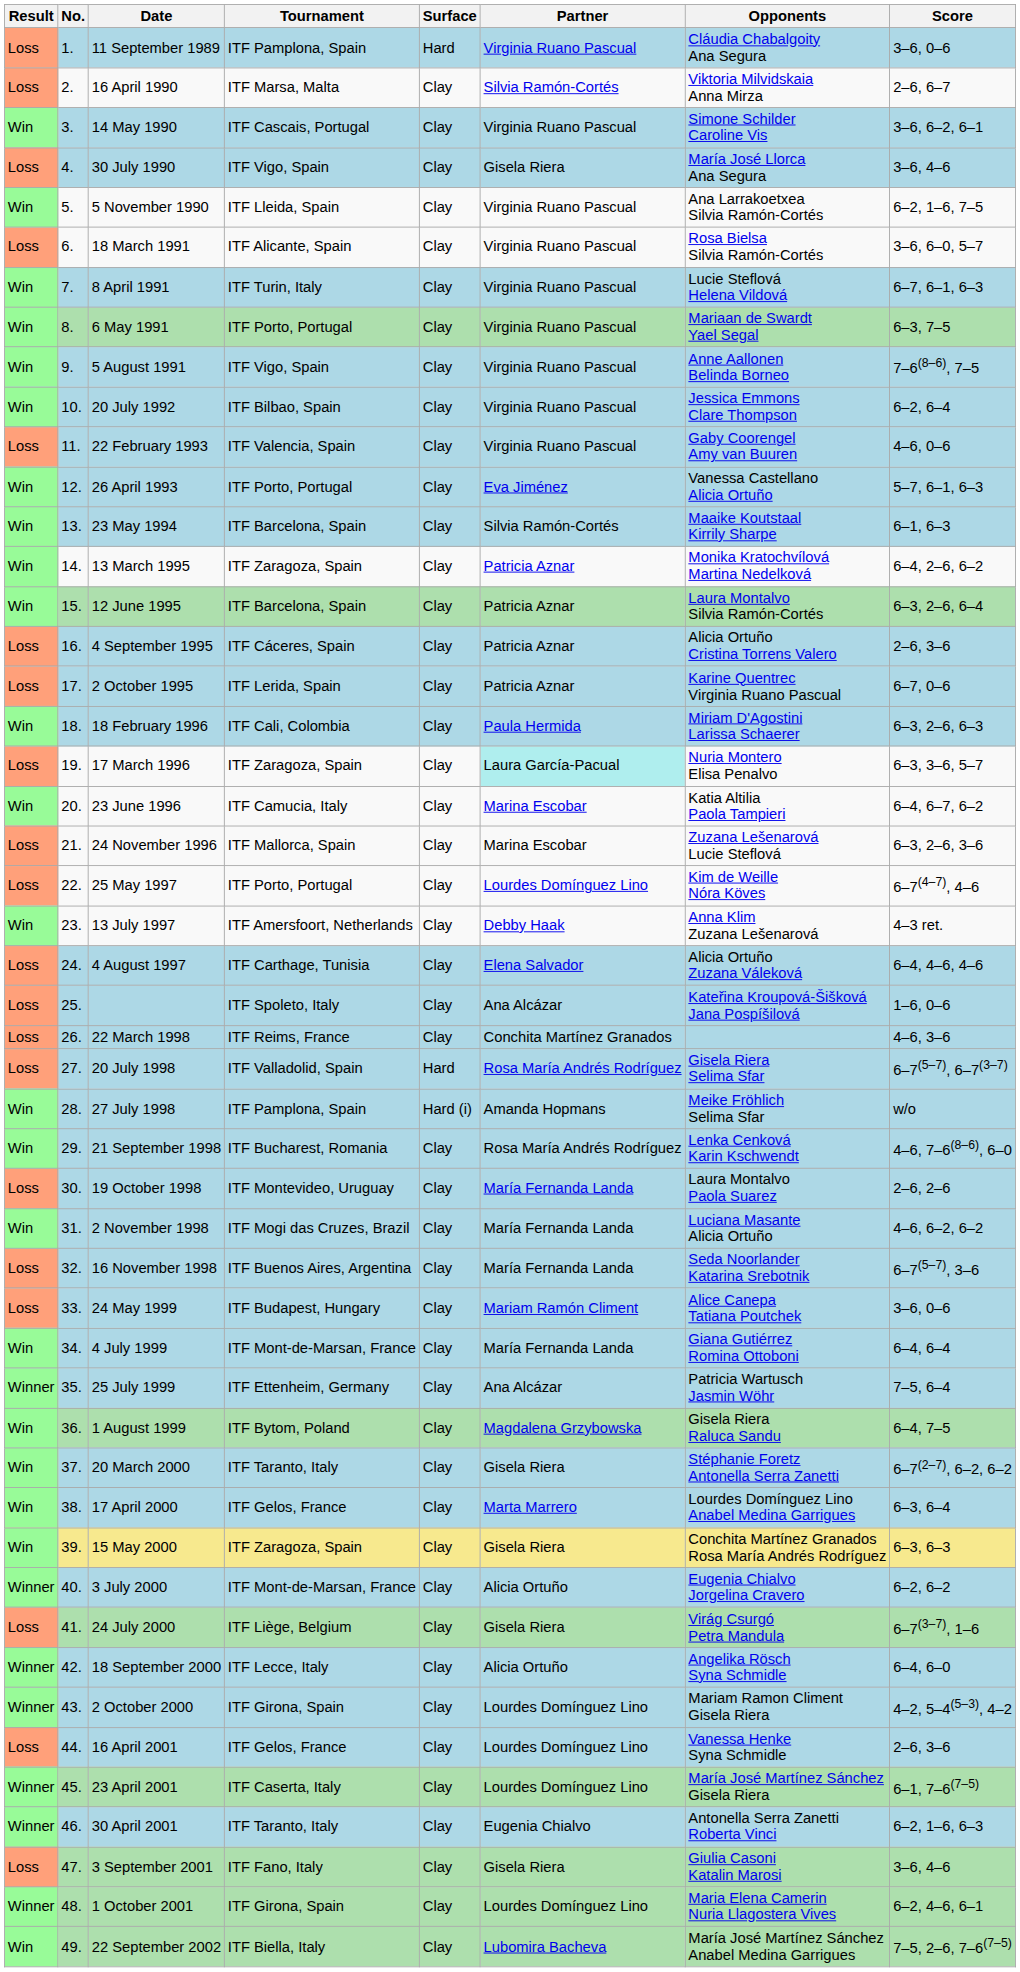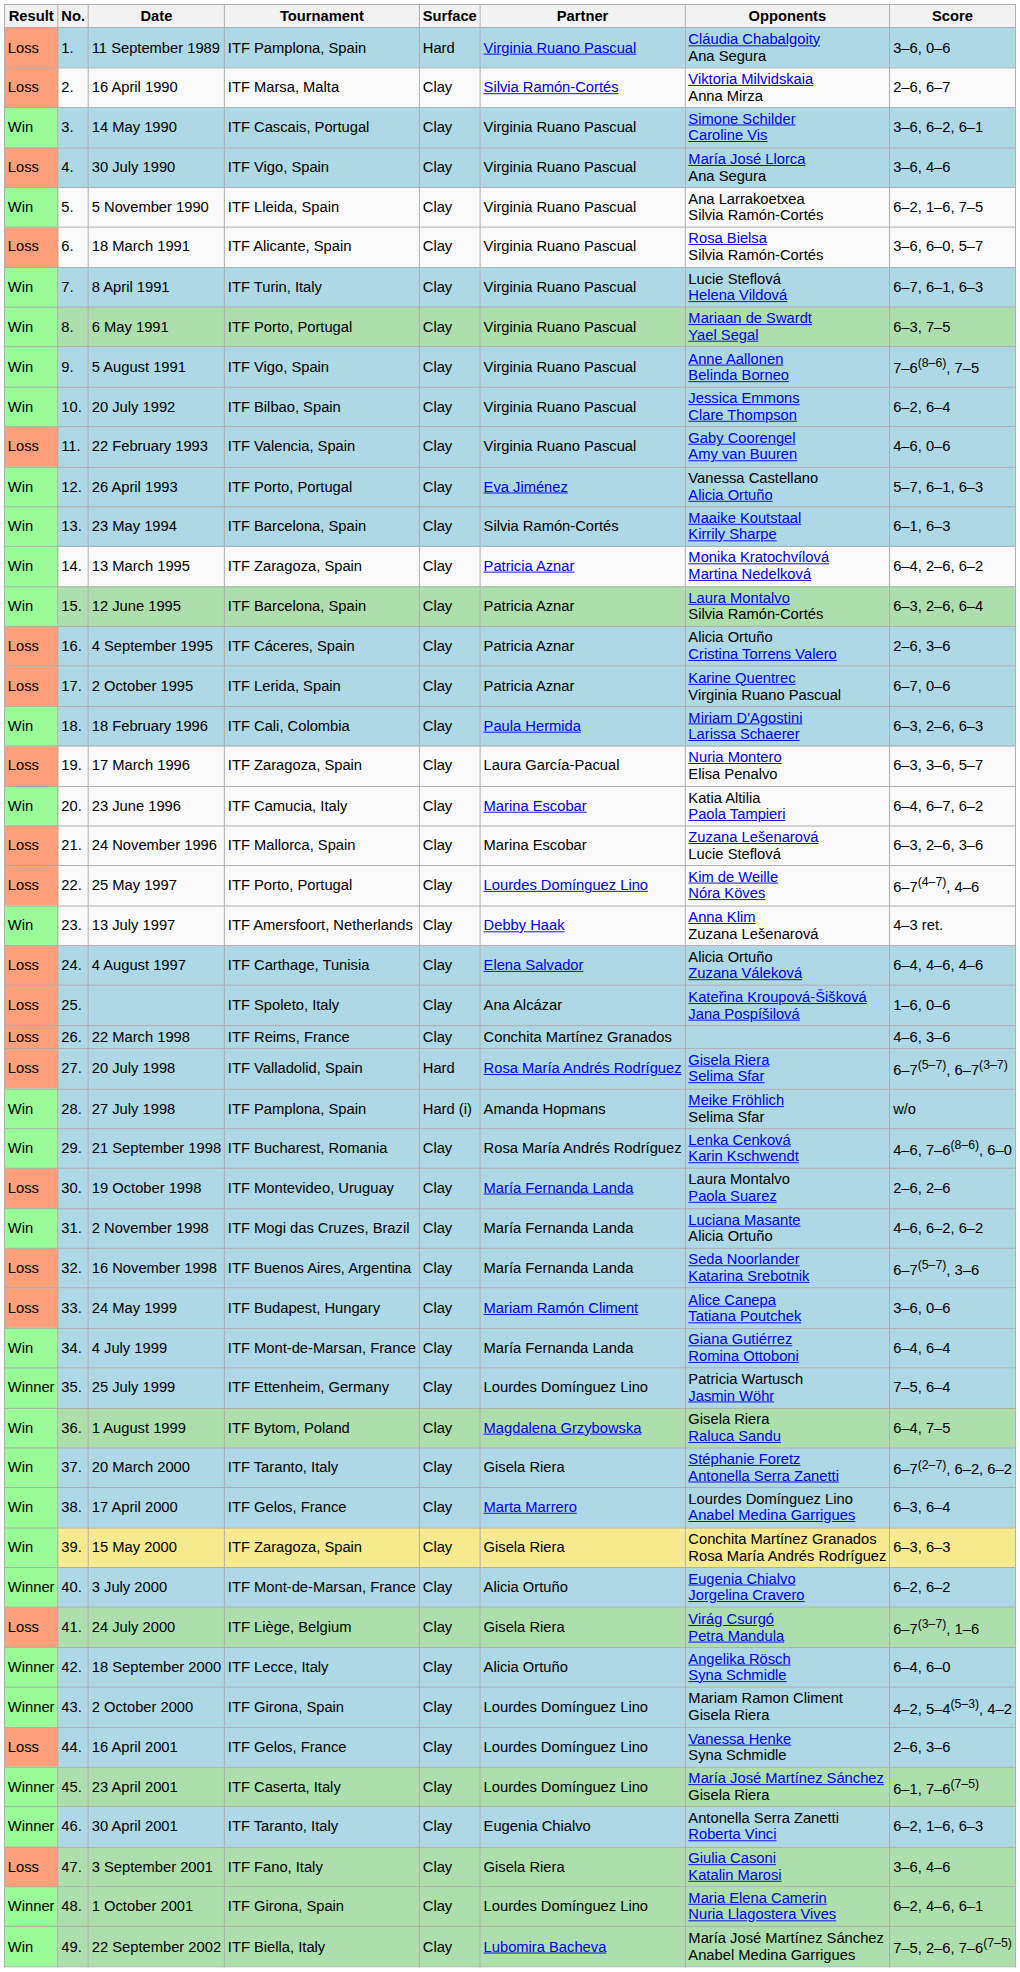 <table class="sortable wikitable">
 <tr>
 <th>Result</th>
 <th class="unsortable">No.</th>
 <th>Date</th>
 <th>Tournament</th>
 <th>Surface</th>
 <th>Partner</th>
 <th>Opponents</th>
 <th class="unsortable">Score</th>
 </tr>
 <tr bgcolor="lightblue">
 <td style="background:#ffa07a;">Loss</td>
 <td>1.</td>
 <td>11 September 1989</td>
 <td>ITF Pamplona, Spain</td>
 <td>Hard</td>
 <td> <a href='#'>Virginia Ruano Pascual</a></td>
 <td> <a href='#'>Cláudia Chabalgoity</a> <br>  Ana Segura</td>
 <td>3–6, 0–6</td>
 </tr>
 <tr>
 <td style="background:#ffa07a;">Loss</td>
 <td>2.</td>
 <td>16 April 1990</td>
 <td>ITF Marsa, Malta</td>
 <td>Clay</td>
 <td> <a href='#'>Silvia Ramón-Cortés</a></td>
 <td> <a href='#'>Viktoria Milvidskaia</a> <br>  Anna Mirza</td>
 <td>2–6, 6–7</td>
 </tr>
 <tr bgcolor="lightblue">
 <td style="background:#98fb98;">Win</td>
 <td>3.</td>
 <td>14 May 1990</td>
 <td>ITF Cascais, Portugal</td>
 <td>Clay</td>
 <td> Virginia Ruano Pascual</td>
 <td> <a href='#'>Simone Schilder</a> <br>  <a href='#'>Caroline Vis</a></td>
 <td>3–6, 6–2, 6–1</td>
 </tr>
 <tr bgcolor="lightblue">
 <td style="background:#ffa07a;">Loss</td>
 <td>4.</td>
 <td>30 July 1990</td>
 <td>ITF Vigo, Spain</td>
 <td>Clay</td>
-<td> Gisela Riera</td>
+<td> Virginia Ruano Pascual</td>
 <td> <a href='#'>María José Llorca</a> <br>  Ana Segura</td>
 <td>3–6, 4–6</td>
 </tr>
 <tr>
 <td style="background:#98fb98;">Win</td>
 <td>5.</td>
 <td>5 November 1990</td>
 <td>ITF Lleida, Spain</td>
 <td>Clay</td>
 <td> Virginia Ruano Pascual</td>
 <td> Ana Larrakoetxea <br>  Silvia Ramón-Cortés</td>
 <td>6–2, 1–6, 7–5</td>
 </tr>
 <tr>
 <td style="background:#ffa07a;">Loss</td>
 <td>6.</td>
 <td>18 March 1991</td>
 <td>ITF Alicante, Spain</td>
 <td>Clay</td>
 <td> Virginia Ruano Pascual</td>
 <td> <a href='#'>Rosa Bielsa</a> <br>  Silvia Ramón-Cortés</td>
 <td>3–6, 6–0, 5–7</td>
 </tr>
 <tr bgcolor="lightblue">
 <td style="background:#98fb98;">Win</td>
 <td>7.</td>
 <td>8 April 1991</td>
 <td>ITF Turin, Italy</td>
 <td>Clay</td>
 <td> Virginia Ruano Pascual</td>
 <td> Lucie Steflová <br>  <a href='#'>Helena Vildová</a></td>
 <td>6–7, 6–1, 6–3</td>
 </tr>
 <tr bgcolor="#ADDFAD">
 <td style="background:#98fb98;">Win</td>
 <td>8.</td>
 <td>6 May 1991</td>
 <td>ITF Porto, Portugal</td>
 <td>Clay</td>
 <td> Virginia Ruano Pascual</td>
 <td> <a href='#'>Mariaan de Swardt</a> <br>  <a href='#'>Yael Segal</a></td>
 <td>6–3, 7–5</td>
 </tr>
 <tr bgcolor="lightblue">
 <td style="background:#98fb98;">Win</td>
 <td>9.</td>
 <td>5 August 1991</td>
 <td>ITF Vigo, Spain</td>
 <td>Clay</td>
 <td> Virginia Ruano Pascual</td>
 <td> <a href='#'>Anne Aallonen</a> <br>  <a href='#'>Belinda Borneo</a></td>
 <td>7–6<sup>(8–6)</sup>, 7–5</td>
 </tr>
 <tr bgcolor="lightblue">
 <td style="background:#98fb98;">Win</td>
 <td>10.</td>
 <td>20 July 1992</td>
 <td>ITF Bilbao, Spain</td>
 <td>Clay</td>
 <td> Virginia Ruano Pascual</td>
 <td> <a href='#'>Jessica Emmons</a> <br>  <a href='#'>Clare Thompson</a></td>
 <td>6–2, 6–4</td>
 </tr>
 <tr bgcolor="lightblue">
 <td style="background:#ffa07a;">Loss</td>
 <td>11.</td>
 <td>22 February 1993</td>
 <td>ITF Valencia, Spain</td>
 <td>Clay</td>
 <td> Virginia Ruano Pascual</td>
 <td> <a href='#'>Gaby Coorengel</a> <br>  <a href='#'>Amy van Buuren</a></td>
 <td>4–6, 0–6</td>
 </tr>
 <tr bgcolor="lightblue">
 <td style="background:#98fb98;">Win</td>
 <td>12.</td>
 <td>26 April 1993</td>
 <td>ITF Porto, Portugal</td>
 <td>Clay</td>
 <td> <a href='#'>Eva Jiménez</a></td>
 <td> Vanessa Castellano <br>  <a href='#'>Alicia Ortuño</a></td>
 <td>5–7, 6–1, 6–3</td>
 </tr>
 <tr bgcolor="lightblue">
 <td style="background:#98fb98;">Win</td>
 <td>13.</td>
 <td>23 May 1994</td>
 <td>ITF Barcelona, Spain</td>
 <td>Clay</td>
 <td> Silvia Ramón-Cortés</td>
 <td> <a href='#'>Maaike Koutstaal</a> <br>  <a href='#'>Kirrily Sharpe</a></td>
 <td>6–1, 6–3</td>
 </tr>
 <tr>
 <td style="background:#98fb98;">Win</td>
 <td>14.</td>
 <td>13 March 1995</td>
 <td>ITF Zaragoza, Spain</td>
 <td>Clay</td>
 <td> <a href='#'>Patricia Aznar</a></td>
 <td> <a href='#'>Monika Kratochvílová</a> <br>  <a href='#'>Martina Nedelková</a></td>
 <td>6–4, 2–6, 6–2</td>
 </tr>
 <tr style="background:#addfad;">
 <td style="background:#98fb98;">Win</td>
 <td>15.</td>
 <td>12 June 1995</td>
 <td>ITF Barcelona, Spain</td>
 <td>Clay</td>
 <td> Patricia Aznar</td>
 <td> <a href='#'>Laura Montalvo</a> <br>  Silvia Ramón-Cortés</td>
 <td>6–3, 2–6, 6–4</td>
 </tr>
 <tr style="background:lightblue;">
 <td style="background:#ffa07a;">Loss</td>
 <td>16.</td>
 <td>4 September 1995</td>
 <td>ITF Cáceres, Spain</td>
 <td>Clay</td>
 <td> Patricia Aznar</td>
 <td> Alicia Ortuño <br>  <a href='#'>Cristina Torrens Valero</a></td>
 <td>2–6, 3–6</td>
 </tr>
 <tr style="background:lightblue;">
 <td style="background:#ffa07a;">Loss</td>
 <td>17.</td>
 <td>2 October 1995</td>
 <td>ITF Lerida, Spain</td>
 <td>Clay</td>
 <td> Patricia Aznar</td>
 <td> <a href='#'>Karine Quentrec</a> <br>  Virginia Ruano Pascual</td>
 <td>6–7, 0–6</td>
 </tr>
 <tr style="background:lightblue;">
 <td style="background:#98fb98;">Win</td>
 <td>18.</td>
 <td>18 February 1996</td>
 <td>ITF Cali, Colombia</td>
 <td>Clay</td>
 <td> <a href='#'>Paula Hermida</a></td>
 <td> <a href='#'>Miriam D'Agostini</a> <br>  <a href='#'>Larissa Schaerer</a></td>
 <td>6–3, 2–6, 6–3</td>
 </tr>
 <tr>
 <td style="background:#ffa07a;">Loss</td>
 <td>19.</td>
 <td>17 March 1996</td>
 <td>ITF Zaragoza, Spain</td>
 <td>Clay</td>
-<td style="background: paleturquoise;"> Laura García-Pacual</td>
+<td> Laura García-Pacual</td>
 <td> <a href='#'>Nuria Montero</a> <br>  Elisa Penalvo</td>
 <td>6–3, 3–6, 5–7</td>
 </tr>
 <tr>
 <td style="background:#98fb98;">Win</td>
 <td>20.</td>
 <td>23 June 1996</td>
 <td>ITF Camucia, Italy</td>
 <td>Clay</td>
 <td> <a href='#'>Marina Escobar</a></td>
 <td> Katia Altilia <br>  <a href='#'>Paola Tampieri</a></td>
 <td>6–4, 6–7, 6–2</td>
 </tr>
 <tr>
 <td style="background:#ffa07a;">Loss</td>
 <td>21.</td>
 <td>24 November 1996</td>
 <td>ITF Mallorca, Spain</td>
 <td>Clay</td>
 <td> Marina Escobar</td>
 <td> <a href='#'>Zuzana Lešenarová</a> <br>  Lucie Steflová</td>
 <td>6–3, 2–6, 3–6</td>
 </tr>
 <tr>
 <td style="background:#ffa07a;">Loss</td>
 <td>22.</td>
 <td>25 May 1997</td>
 <td>ITF Porto, Portugal</td>
 <td>Clay</td>
 <td> <a href='#'>Lourdes Domínguez Lino</a></td>
 <td> <a href='#'>Kim de Weille</a> <br>  <a href='#'>Nóra Köves</a></td>
 <td>6–7<sup>(4–7)</sup>, 4–6</td>
 </tr>
 <tr>
 <td style="background:#98fb98;">Win</td>
 <td>23.</td>
 <td>13 July 1997</td>
 <td>ITF Amersfoort, Netherlands</td>
 <td>Clay</td>
 <td> <a href='#'>Debby Haak</a></td>
 <td> <a href='#'>Anna Klim</a> <br>  Zuzana Lešenarová</td>
 <td>4–3 ret.</td>
 </tr>
 <tr style="background:lightblue;">
 <td style="background:#ffa07a;">Loss</td>
 <td>24.</td>
 <td>4 August 1997</td>
 <td>ITF Carthage, Tunisia</td>
 <td>Clay</td>
 <td> <a href='#'>Elena Salvador</a></td>
 <td> Alicia Ortuño <br>  <a href='#'>Zuzana Váleková</a></td>
 <td>6–4, 4–6, 4–6</td>
 </tr>
 <tr style="background:lightblue;">
 <td style="background:#ffa07a;">Loss</td>
 <td>25.</td>
 <td></td>
 <td>ITF Spoleto, Italy</td>
 <td>Clay</td>
 <td> Ana Alcázar</td>
 <td> <a href='#'>Kateřina Kroupová-Šišková</a> <br>  <a href='#'>Jana Pospíšilová</a></td>
 <td>1–6, 0–6</td>
 </tr>
 <tr style="background:lightblue;">
 <td style="background:#ffa07a;">Loss</td>
 <td>26.</td>
 <td>22 March 1998</td>
 <td>ITF Reims, France</td>
 <td>Clay</td>
 <td> Conchita Martínez Granados</td>
 <td></td>
 <td>4–6, 3–6</td>
 </tr>
 <tr style="background:lightblue;">
 <td style="background:#ffa07a;">Loss</td>
 <td>27.</td>
 <td>20 July 1998</td>
 <td>ITF Valladolid, Spain</td>
 <td>Hard</td>
 <td> <a href='#'>Rosa María Andrés Rodríguez</a></td>
 <td> <a href='#'>Gisela Riera</a> <br>  <a href='#'>Selima Sfar</a></td>
 <td>6–7<sup>(5–7)</sup>, 6–7<sup>(3–7)</sup></td>
 </tr>
 <tr style="background:lightblue;">
 <td style="background:#98fb98;">Win</td>
 <td>28.</td>
 <td>27 July 1998</td>
 <td>ITF Pamplona, Spain</td>
 <td>Hard (i)</td>
 <td> Amanda Hopmans</td>
 <td> <a href='#'>Meike Fröhlich</a> <br>  Selima Sfar</td>
 <td>w/o</td>
 </tr>
 <tr style="background:lightblue;">
 <td style="background:#98fb98;">Win</td>
 <td>29.</td>
 <td>21 September 1998</td>
 <td>ITF Bucharest, Romania</td>
 <td>Clay</td>
 <td> Rosa María Andrés Rodríguez</td>
 <td> <a href='#'>Lenka Cenková</a> <br>  <a href='#'>Karin Kschwendt</a></td>
 <td>4–6, 7–6<sup>(8–6)</sup>, 6–0</td>
 </tr>
 <tr style="background:lightblue;">
 <td style="background:#ffa07a;">Loss</td>
 <td>30.</td>
 <td>19 October 1998</td>
 <td>ITF Montevideo, Uruguay</td>
 <td>Clay</td>
 <td> <a href='#'>María Fernanda Landa</a></td>
 <td> Laura Montalvo <br>  <a href='#'>Paola Suarez</a></td>
 <td>2–6, 2–6</td>
 </tr>
 <tr style="background:lightblue;">
 <td style="background:#98fb98;">Win</td>
 <td>31.</td>
 <td>2 November 1998</td>
 <td>ITF Mogi das Cruzes, Brazil</td>
 <td>Clay</td>
 <td> María Fernanda Landa</td>
 <td> <a href='#'>Luciana Masante</a> <br>  Alicia Ortuño</td>
 <td>4–6, 6–2, 6–2</td>
 </tr>
 <tr style="background:lightblue;">
 <td style="background:#ffa07a;">Loss</td>
 <td>32.</td>
 <td>16 November 1998</td>
 <td>ITF Buenos Aires, Argentina</td>
 <td>Clay</td>
 <td> María Fernanda Landa</td>
 <td> <a href='#'>Seda Noorlander</a> <br>  <a href='#'>Katarina Srebotnik</a></td>
 <td>6–7<sup>(5–7)</sup>, 3–6</td>
 </tr>
 <tr bgcolor="lightblue">
 <td style="background:#ffa07a;">Loss</td>
 <td>33.</td>
 <td>24 May 1999</td>
 <td>ITF Budapest, Hungary</td>
 <td>Clay</td>
 <td> <a href='#'>Mariam Ramón Climent</a></td>
 <td> <a href='#'>Alice Canepa</a> <br>  <a href='#'>Tatiana Poutchek</a></td>
 <td>3–6, 0–6</td>
 </tr>
 <tr style="background:lightblue;">
 <td style="background:#98fb98;">Win</td>
 <td>34.</td>
 <td>4 July 1999</td>
 <td>ITF Mont-de-Marsan, France</td>
 <td>Clay</td>
 <td> María Fernanda Landa</td>
 <td> <a href='#'>Giana Gutiérrez</a> <br>  <a href='#'>Romina Ottoboni</a></td>
 <td>6–4, 6–4</td>
 </tr>
 <tr style="background:lightblue;">
 <td style="background:#98fb98;">Winner</td>
 <td>35.</td>
 <td>25 July 1999</td>
 <td>ITF Ettenheim, Germany</td>
 <td>Clay</td>
-<td> Ana Alcázar</td>
+<td> Lourdes Domínguez Lino</td>
 <td> Patricia Wartusch <br>  <a href='#'>Jasmin Wöhr</a></td>
 <td>7–5, 6–4</td>
 </tr>
 <tr bgcolor="#ADDFAD">
 <td style="background:#98fb98;">Win</td>
 <td>36.</td>
 <td>1 August 1999</td>
 <td>ITF Bytom, Poland</td>
 <td>Clay</td>
 <td> <a href='#'>Magdalena Grzybowska</a></td>
 <td> Gisela Riera <br>   <a href='#'>Raluca Sandu</a></td>
 <td>6–4, 7–5</td>
 </tr>
 <tr bgcolor="lightblue">
 <td style="background:#98fb98;">Win</td>
 <td>37.</td>
 <td>20 March 2000</td>
 <td>ITF Taranto, Italy</td>
 <td>Clay</td>
 <td> Gisela Riera</td>
 <td> <a href='#'>Stéphanie Foretz</a> <br>  <a href='#'>Antonella Serra Zanetti</a></td>
 <td>6–7<sup>(2–7)</sup>, 6–2, 6–2</td>
 </tr>
 <tr bgcolor="lightblue">
 <td style="background:#98fb98;">Win</td>
 <td>38.</td>
 <td>17 April 2000</td>
 <td>ITF Gelos, France</td>
 <td>Clay</td>
 <td> <a href='#'>Marta Marrero</a></td>
 <td> Lourdes Domínguez Lino <br>  <a href='#'>Anabel Medina Garrigues</a></td>
 <td>6–3, 6–4</td>
 </tr>
 <tr style="background:#f7e98e;">
 <td style="background:#98fb98;">Win</td>
 <td>39.</td>
 <td>15 May 2000</td>
 <td>ITF Zaragoza, Spain</td>
 <td>Clay</td>
 <td> Gisela Riera</td>
 <td> Conchita Martínez Granados <br>  Rosa María Andrés Rodríguez</td>
 <td>6–3, 6–3</td>
 </tr>
 <tr bgcolor=lightblue>
 <td style="background:#98fb98;">Winner</td>
 <td>40.</td>
 <td>3 July 2000</td>
 <td>ITF Mont-de-Marsan, France</td>
 <td>Clay</td>
 <td> Alicia Ortuño</td>
 <td> <a href='#'>Eugenia Chialvo</a> <br>  <a href='#'>Jorgelina Cravero</a></td>
 <td>6–2, 6–2</td>
 </tr>
 <tr bgcolor="#ADDFAD">
 <td style="background:#ffa07a;">Loss</td>
 <td>41.</td>
 <td>24 July 2000</td>
 <td>ITF Liège, Belgium</td>
 <td>Clay</td>
 <td> Gisela Riera</td>
 <td> <a href='#'>Virág Csurgó</a> <br>  <a href='#'>Petra Mandula</a></td>
 <td>6–7<sup>(3–7)</sup>, 1–6</td>
 </tr>
 <tr style="background:lightblue;">
 <td style="background:#98fb98;">Winner</td>
 <td>42.</td>
 <td>18 September 2000</td>
 <td>ITF Lecce, Italy</td>
 <td>Clay</td>
 <td> Alicia Ortuño</td>
 <td> <a href='#'>Angelika Rösch</a> <br>  <a href='#'>Syna Schmidle</a></td>
 <td>6–4, 6–0</td>
 </tr>
 <tr bgcolor="lightblue">
 <td style="background:#98fb98;">Winner</td>
 <td>43.</td>
 <td>2 October 2000</td>
 <td>ITF Girona, Spain</td>
 <td>Clay</td>
 <td> Lourdes Domínguez Lino</td>
 <td> Mariam Ramon Climent <br>  Gisela Riera</td>
 <td>4–2, 5–4<sup>(5–3)</sup>, 4–2</td>
 </tr>
 <tr bgcolor="lightblue">
 <td style="background:#ffa07a;">Loss</td>
 <td>44.</td>
 <td>16 April 2001</td>
 <td>ITF Gelos, France</td>
 <td>Clay</td>
 <td> Lourdes Domínguez Lino</td>
 <td> <a href='#'>Vanessa Henke</a> <br>  Syna Schmidle</td>
 <td>2–6, 3–6</td>
 </tr>
 <tr bgcolor="#ADDFAD">
 <td style="background:#98fb98;">Winner</td>
 <td>45.</td>
 <td>23 April 2001</td>
 <td>ITF Caserta, Italy</td>
 <td>Clay</td>
 <td> Lourdes Domínguez Lino</td>
 <td> <a href='#'>María José Martínez Sánchez</a> <br>  Gisela Riera</td>
 <td>6–1, 7–6<sup>(7–5)</sup></td>
 </tr>
 <tr bgcolor="lightblue">
 <td style="background:#98fb98;">Winner</td>
 <td>46.</td>
 <td>30 April 2001</td>
 <td>ITF Taranto, Italy</td>
 <td>Clay</td>
 <td> Eugenia Chialvo</td>
 <td> Antonella Serra Zanetti <br>  <a href='#'>Roberta Vinci</a></td>
 <td>6–2, 1–6, 6–3</td>
 </tr>
 <tr bgcolor="#ADDFAD">
 <td style="background:#ffa07a;">Loss</td>
 <td>47.</td>
 <td>3 September 2001</td>
 <td>ITF Fano, Italy</td>
 <td>Clay</td>
 <td> Gisela Riera</td>
 <td> <a href='#'>Giulia Casoni</a> <br>  <a href='#'>Katalin Marosi</a></td>
 <td>3–6, 4–6</td>
 </tr>
 <tr bgcolor="#ADDFAD">
 <td style="background:#98fb98;">Winner</td>
 <td>48.</td>
 <td>1 October 2001</td>
 <td>ITF Girona, Spain</td>
 <td>Clay</td>
 <td> Lourdes Domínguez Lino</td>
 <td> <a href='#'>Maria Elena Camerin</a> <br>  <a href='#'>Nuria Llagostera Vives</a></td>
 <td>6–2, 4–6, 6–1</td>
 </tr>
 <tr bgcolor="#addfad">
 <td style="background:#98fb98;">Win</td>
 <td>49.</td>
 <td>22 September 2002</td>
 <td>ITF Biella, Italy</td>
 <td>Clay</td>
 <td> <a href='#'>Lubomira Bacheva</a></td>
 <td> María José Martínez Sánchez <br>  Anabel Medina Garrigues</td>
 <td>7–5, 2–6, 7–6<sup>(7–5)</sup></td>
 </tr>
 </table>
